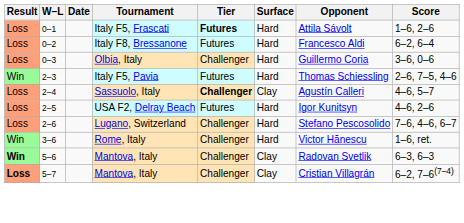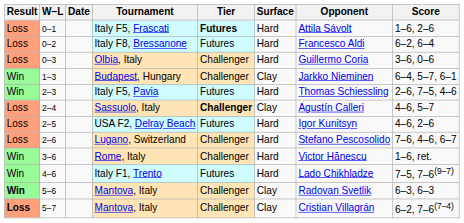 <table class="sortable wikitable">
 <tr>
 <th>Result</th>
 <th class="unsortable">W–L</th>
 <th>Date</th>
 <th>Tournament</th>
 <th>Tier</th>
 <th>Surface</th>
 <th>Opponent</th>
 <th class="unsortable">Score</th>
 </tr>
 <tr>
 <td style="background:#ffa07a;">Loss</td>
 <td><small>0–1</small></td>
 <td></td>
 <td style="background:#cffcff;">Italy F5, <a href='#'>Frascati</a></td>
 <td style="background:#cffcff;"><strong>Futures</strong></td>
 <td>Hard</td>
 <td> <a href='#'>Attila Sávolt</a></td>
 <td>1–6, 2–6</td>
 </tr>
 <tr>
 <td style="background:#ffa07a;">Loss</td>
 <td><small>0–2</small></td>
 <td></td>
 <td style="background:#cffcff;">Italy F8, <a href='#'>Bressanone</a></td>
 <td style="background:#cffcff;">Futures</td>
 <td>Hard</td>
 <td> <a href='#'>Francesco Aldi</a></td>
 <td>6–2, 6–4</td>
 </tr>
 <tr>
 <td style="background:#ffa07a;">Loss</td>
 <td><small>0–3</small></td>
 <td></td>
 <td style="background:moccasin;"><a href='#'>Olbia</a>, Italy</td>
 <td style="background:moccasin;">Challenger</td>
 <td>Hard</td>
 <td> <a href='#'>Guillermo Coria</a></td>
 <td>3–6, 0–6</td>
+</tr>
+<tr>
+<td style="background:#98fb98;">Win</td>
+<td><small>1–3</small></td>
+<td></td>
+<td style="background:moccasin;"><a href='#'>Budapest</a>, Hungary</td>
+<td style="background:moccasin;">Challenger</td>
+<td>Clay</td>
+<td> <a href='#'>Jarkko Nieminen</a></td>
+<td>6–4, 5–7, 6–1</td>
 </tr>
 <tr>
 <td style="background:#98fb98;">Win</td>
 <td><small>2–3</small></td>
 <td></td>
 <td style="background:#cffcff;">Italy F5, <a href='#'>Pavia</a></td>
 <td style="background:#cffcff;">Futures</td>
 <td>Hard</td>
 <td> <a href='#'>Thomas Schiessling</a></td>
 <td>2–6, 7–5, 4–6</td>
 </tr>
 <tr>
 <td style="background:#ffa07a;">Loss</td>
 <td><small>2–4</small></td>
 <td></td>
 <td style="background:moccasin;"><a href='#'>Sassuolo</a>, Italy</td>
 <td style="background:moccasin;"><strong>Challenger</strong></td>
 <td>Clay</td>
 <td> <a href='#'>Agustín Calleri</a></td>
 <td>4–6, 5–7</td>
 </tr>
 <tr>
 <td style="background:#ffa07a;">Loss</td>
 <td><small>2–5</small></td>
 <td></td>
 <td style="background:#cffcff;">USA F2, <a href='#'>Delray Beach</a></td>
 <td style="background:#cffcff;">Futures</td>
 <td>Hard</td>
 <td> <a href='#'>Igor Kunitsyn</a></td>
 <td>4–6, 2–6</td>
 </tr>
 <tr>
 <td style="background:#ffa07a;">Loss</td>
 <td><small>2–6</small></td>
 <td></td>
 <td style="background:moccasin;"><a href='#'>Lugano</a>, Switzerland</td>
 <td style="background:moccasin;">Challenger</td>
 <td>Hard</td>
 <td> <a href='#'>Stefano Pescosolido</a></td>
 <td>7–6, 4–6, 6–7</td>
 </tr>
 <tr>
 <td style="background:#98fb98;">Win</td>
 <td><small>3–6</small></td>
 <td></td>
 <td style="background:moccasin;"><a href='#'>Rome</a>, Italy</td>
 <td style="background:moccasin;">Challenger</td>
 <td>Hard</td>
 <td> <a href='#'>Victor Hănescu</a></td>
 <td>1–6, ret.</td>
 </tr>
 <tr>
+<td style="background:#98fb98;">Win</td>
+<td><small>4–6</small></td>
+<td></td>
+<td style="background:#cffcff;">Italy F1, <a href='#'>Trento</a></td>
+<td style="background:#cffcff;">Futures</td>
+<td>Hard</td>
+<td> <a href='#'>Lado Chikhladze</a></td>
+<td>7–5, 7–6<sup>(9–7)</sup></td>
+</tr>
+<tr>
 <td style="background:#98fb98;"><strong>Win</strong></td>
 <td><small>5–6</small></td>
 <td></td>
 <td style="background:moccasin;"><a href='#'>Mantova</a>, Italy</td>
 <td style="background:moccasin;">Challenger</td>
 <td>Clay</td>
 <td> <a href='#'>Radovan Svetlik</a></td>
 <td>6–3, 6–3</td>
 </tr>
 <tr>
 <td style="background:#ffa07a;"><strong>Loss</strong></td>
 <td><small>5–7</small></td>
 <td></td>
 <td style="background:moccasin;"><a href='#'>Mantova</a>, Italy</td>
 <td style="background:moccasin;">Challenger</td>
 <td>Clay</td>
 <td> <a href='#'>Cristian Villagrán</a></td>
 <td>6–2, 7–6<sup>(7–4)</sup></td>
 </tr>
 </table>
